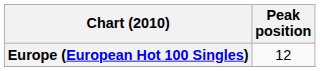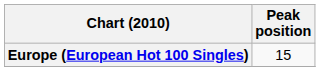 <table class="wikitable sortable plainrowheaders" style="text-align:center">
 <tr>
 <th>Chart (2010)</th>
 <th>Peak<br>position</th>
 </tr>
 <tr>
 <th scope="row">Europe (<a href='#'>European Hot 100 Singles</a>)</th>
-<td>12</td>
+<td>15</td>
 </tr>
 <tr>
 </tr>
 <tr>
 </tr>
 <tr>
 </tr>
 </table>
